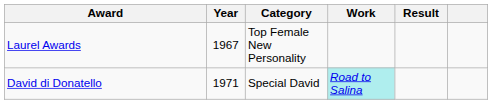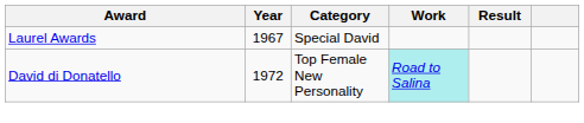 <table class="wikitable plainrowheaders" style="width:75%;">
 <tr>
 <th scope="col" style="width:30%;">Award</th>
 <th scope="col" style="width:4%;">Year</th>
 <th scope="col" style="width:10%;">Category</th>
 <th scope="col" style="width:10%;">Work</th>
 <th scope="col" style="width:6%;">Result</th>
 <th scope="col" style="width:6%;"></th>
 </tr>
 <tr>
 <td><a href='#'>Laurel Awards</a></td>
 <td align="center">1967</td>
-<td>Top Female New Personality</td>
+<td>Special David</td>
 <td></td>
 <td></td>
 <td align="center"></td>
 </tr>
 <tr>
 <td><a href='#'>David di Donatello</a></td>
-<td align="center">1971</td>
-<td>Special David</td>
+<td align="center">1972</td>
+<td>Top Female New Personality</td>
 <td style="background: paleturquoise;"><a href='#'><em>Road to Salina</em></a></td>
 <td></td>
 <td align="center"></td>
 </tr>
 </table>
